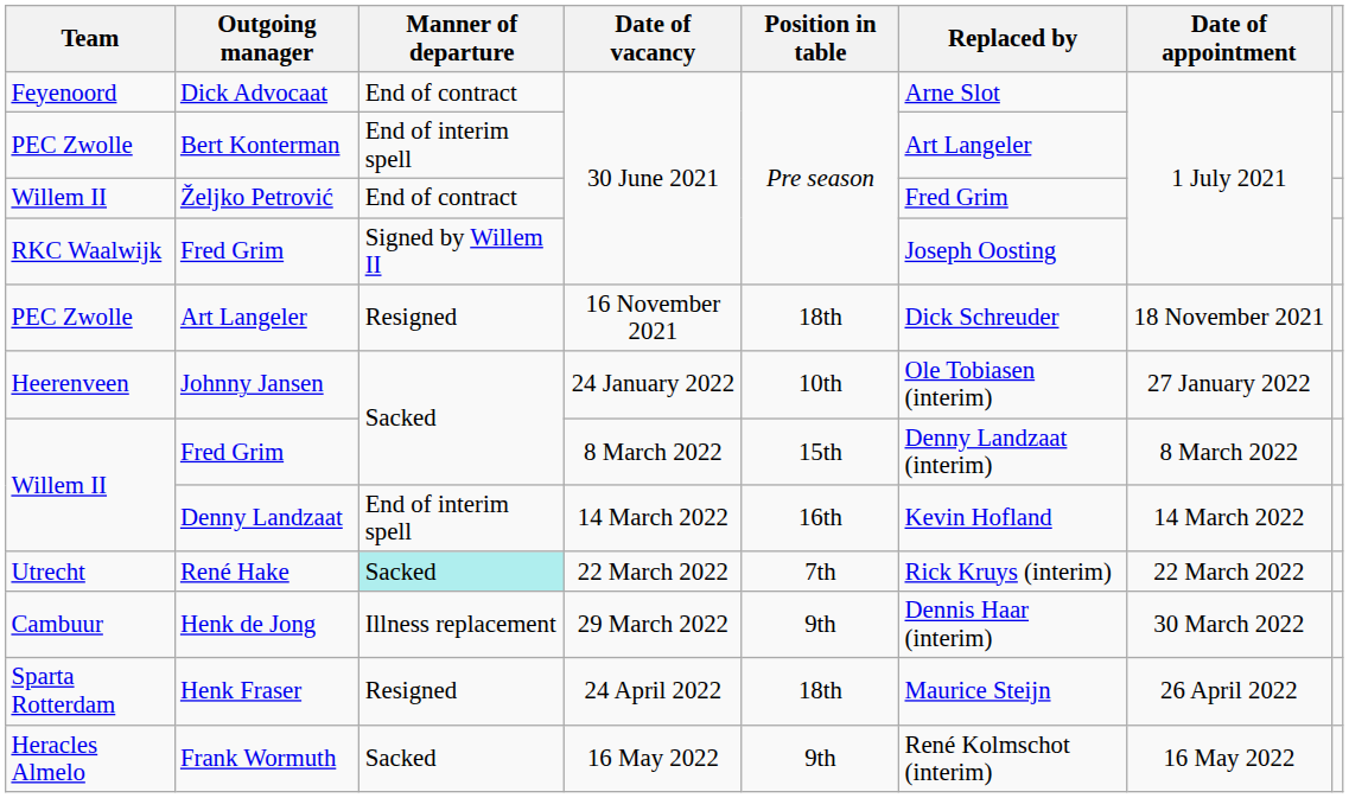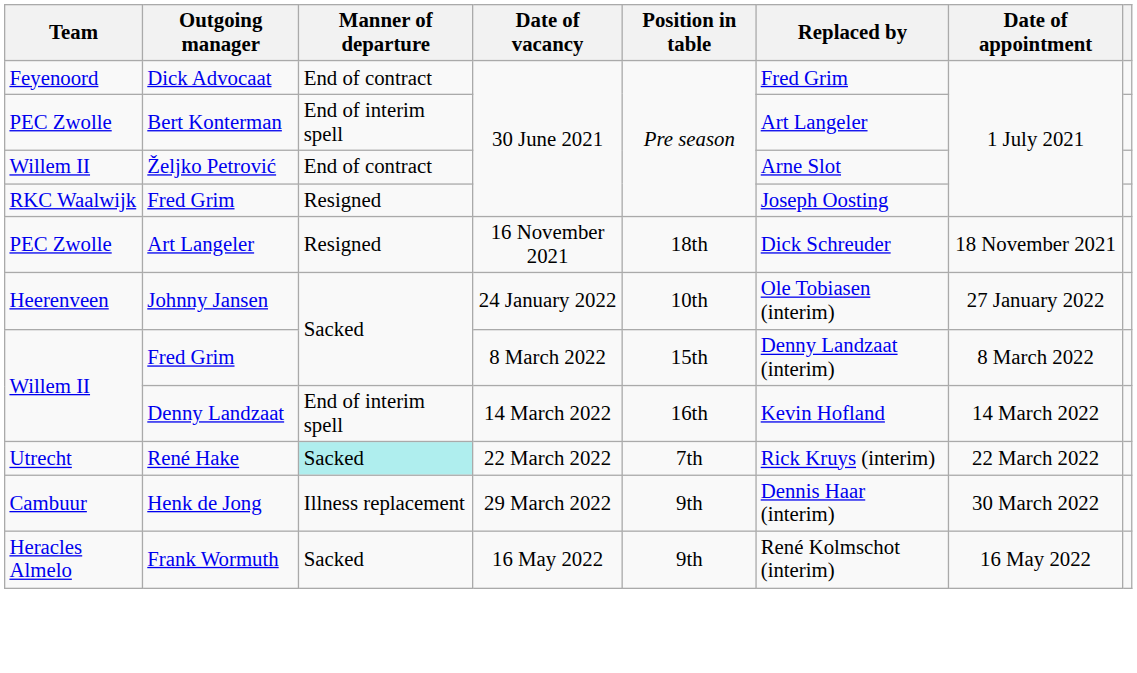 <table class="wikitable" style="text-align:left">
 <tr>
 <th>Team</th>
 <th>Outgoing manager</th>
 <th>Manner of departure</th>
 <th>Date of vacancy</th>
 <th>Position in table</th>
 <th>Replaced by</th>
 <th>Date of appointment</th>
 <th></th>
 </tr>
 <tr>
 <td><a href='#'>Feyenoord</a></td>
 <td> <a href='#'>Dick Advocaat</a></td>
 <td>End of contract</td>
 <td align=center rowspan="4">30 June 2021</td>
 <td align=center rowspan="4"><em>Pre season</em></td>
-<td> <a href='#'>Arne Slot</a></td>
+<td> <a href='#'>Fred Grim</a></td>
 <td align=center rowspan="4">1 July 2021</td>
 <td></td>
 </tr>
 <tr>
 <td><a href='#'>PEC Zwolle</a></td>
 <td> <a href='#'>Bert Konterman</a></td>
 <td>End of interim spell</td>
 <td> <a href='#'>Art Langeler</a></td>
 <td></td>
 </tr>
 <tr>
 <td><a href='#'>Willem II</a></td>
 <td> <a href='#'>Željko Petrović</a></td>
 <td rowspan="1">End of contract</td>
-<td> <a href='#'>Fred Grim</a></td>
+<td> <a href='#'>Arne Slot</a></td>
 <td rowspan="1"></td>
 </tr>
 <tr>
 <td><a href='#'>RKC Waalwijk</a></td>
 <td> <a href='#'>Fred Grim</a></td>
-<td>Signed by <a href='#'>Willem II</a></td>
+<td>Resigned</td>
 <td> <a href='#'>Joseph Oosting</a></td>
 <td></td>
 </tr>
 <tr>
 <td><a href='#'>PEC Zwolle</a></td>
 <td> <a href='#'>Art Langeler</a></td>
 <td>Resigned</td>
 <td align=center>16 November 2021</td>
 <td align=center>18th</td>
 <td> <a href='#'>Dick Schreuder</a></td>
 <td align=center>18 November 2021</td>
 <td></td>
 </tr>
 <tr>
 <td><a href='#'>Heerenveen</a></td>
 <td> <a href='#'>Johnny Jansen</a></td>
 <td rowspan="2">Sacked</td>
 <td align=center>24 January 2022</td>
 <td align=center>10th</td>
 <td> <a href='#'>Ole Tobiasen</a> (interim)</td>
 <td align=center>27 January 2022</td>
 <td></td>
 </tr>
 <tr>
 <td rowspan="2"><a href='#'>Willem II</a></td>
 <td> <a href='#'>Fred Grim</a></td>
 <td align=center>8 March 2022</td>
 <td align=center>15th</td>
 <td> <a href='#'>Denny Landzaat</a> (interim)</td>
 <td align=center>8 March 2022</td>
 <td></td>
 </tr>
 <tr>
 <td> <a href='#'>Denny Landzaat</a></td>
 <td>End of interim spell</td>
 <td align=center>14 March 2022</td>
 <td align=center>16th</td>
 <td> <a href='#'>Kevin Hofland</a></td>
 <td align=center>14 March 2022</td>
 <td></td>
 </tr>
 <tr>
 <td><a href='#'>Utrecht</a></td>
 <td> <a href='#'>René Hake</a></td>
 <td style="background: paleturquoise;">Sacked</td>
 <td align=center>22 March 2022</td>
 <td align=center>7th</td>
 <td> <a href='#'>Rick Kruys</a> (interim)</td>
 <td align=center>22 March 2022</td>
 <td></td>
 </tr>
 <tr>
 <td><a href='#'>Cambuur</a></td>
 <td> <a href='#'>Henk de Jong</a></td>
 <td>Illness replacement</td>
 <td align=center>29 March 2022</td>
 <td align=center>9th</td>
 <td> <a href='#'>Dennis Haar</a> (interim)</td>
 <td align="center">30 March 2022</td>
 <td></td>
 </tr>
 <tr>
-<td><a href='#'>Sparta Rotterdam</a></td>
-<td> <a href='#'>Henk Fraser</a></td>
-<td>Resigned</td>
-<td align=center>24 April 2022</td>
-<td align=center>18th</td>
-<td> <a href='#'>Maurice Steijn</a></td>
-<td align=center>26 April 2022</td>
-<td></td>
-</tr>
-<tr>
 <td><a href='#'>Heracles Almelo</a></td>
 <td> <a href='#'>Frank Wormuth</a></td>
 <td>Sacked</td>
 <td align=center>16 May 2022</td>
 <td align=center>9th</td>
 <td> René Kolmschot (interim)</td>
 <td align=center>16 May 2022</td>
 <td></td>
 </tr>
 </table>
